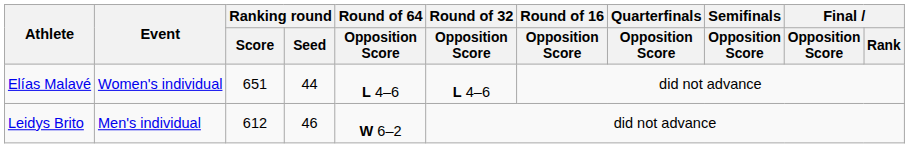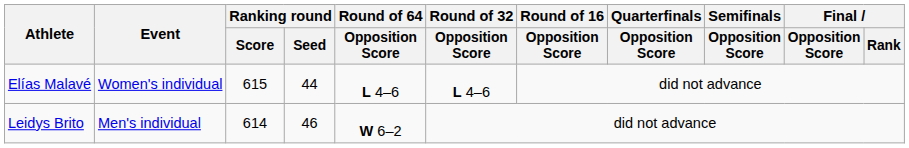 <table class="wikitable" style="font-size:90%">
 <tr>
 <th rowspan=2>Athlete</th>
 <th rowspan=2>Event</th>
 <th colspan="2">Ranking round</th>
 <th>Round of 64</th>
 <th>Round of 32</th>
 <th>Round of 16</th>
 <th>Quarterfinals</th>
 <th>Semifinals</th>
 <th colspan="2">Final / </th>
 </tr>
 <tr style="font-size:95%">
 <th>Score</th>
 <th>Seed</th>
 <th>Opposition<br>Score</th>
 <th>Opposition<br>Score</th>
 <th>Opposition<br>Score</th>
 <th>Opposition<br>Score</th>
 <th>Opposition<br>Score</th>
 <th>Opposition<br>Score</th>
 <th>Rank</th>
 </tr>
 <tr align=center>
 <td align=left><a href='#'>Elías Malavé</a></td>
 <td align=left><a href='#'>Women's individual</a></td>
-<td>651</td>
+<td>615</td>
 <td>44</td>
 <td><br><strong>L</strong> 4–6</td>
 <td><br><strong>L</strong> 4–6</td>
 <td colspan=5>did not advance</td>
 </tr>
 <tr align=center>
 <td align=left><a href='#'>Leidys Brito</a></td>
 <td align=left><a href='#'>Men's individual</a></td>
-<td>612</td>
+<td>614</td>
 <td>46</td>
 <td><br><strong>W</strong> 6–2</td>
 <td colspan=6>did not advance</td>
 </tr>
 </table>
